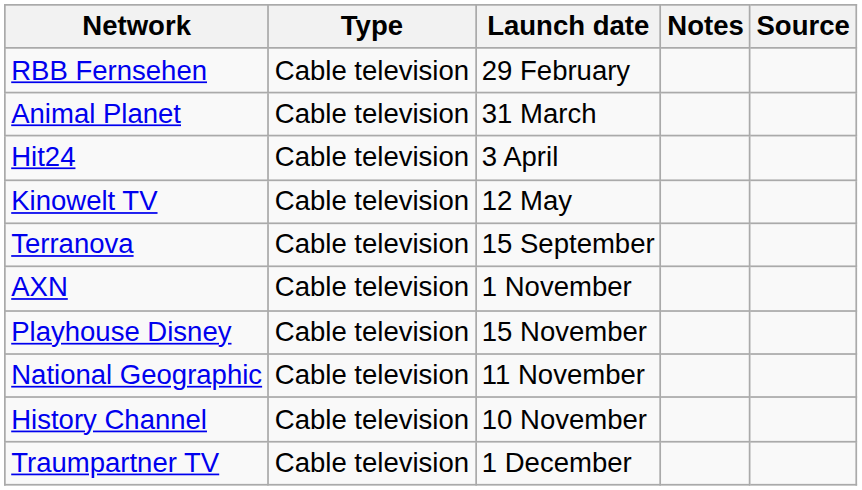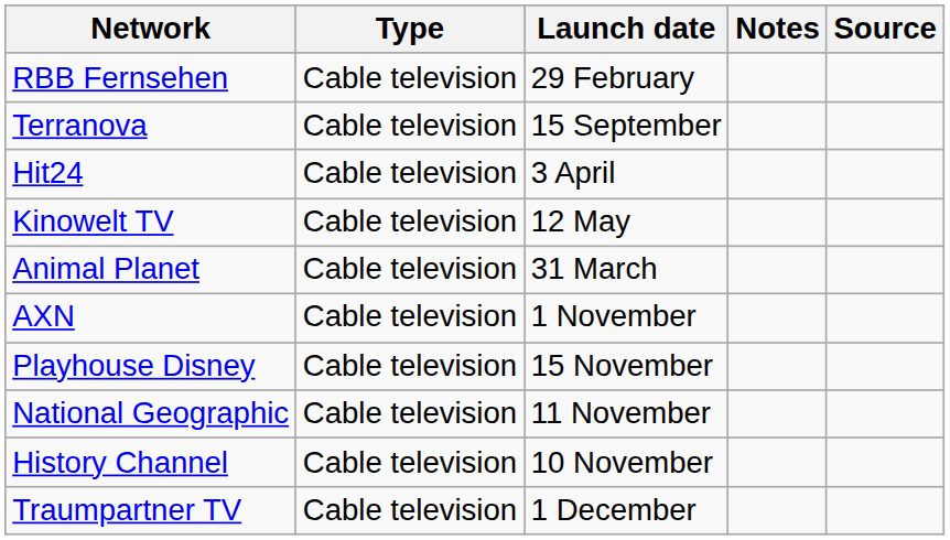 <table class="wikitable sortable">
 <tr>
 <th>Network</th>
 <th>Type</th>
 <th>Launch date</th>
 <th>Notes</th>
 <th>Source</th>
 </tr>
 <tr>
 <td><a href='#'>RBB Fernsehen</a></td>
 <td>Cable television</td>
 <td>29 February</td>
 <td></td>
 <td></td>
 </tr>
 <tr>
-<td><a href='#'>Animal Planet</a></td>
+<td><a href='#'>Terranova</a></td>
 <td>Cable television</td>
-<td>31 March</td>
+<td>15 September</td>
 <td></td>
 <td></td>
 </tr>
 <tr>
 <td><a href='#'>Hit24</a></td>
 <td>Cable television</td>
 <td>3 April</td>
 <td></td>
 <td></td>
 </tr>
 <tr>
 <td><a href='#'>Kinowelt TV</a></td>
 <td>Cable television</td>
 <td>12 May</td>
 <td></td>
 <td></td>
 </tr>
 <tr>
-<td><a href='#'>Terranova</a></td>
+<td><a href='#'>Animal Planet</a></td>
 <td>Cable television</td>
-<td>15 September</td>
+<td>31 March</td>
 <td></td>
 <td></td>
 </tr>
 <tr>
 <td><a href='#'>AXN</a></td>
 <td>Cable television</td>
 <td>1 November</td>
 <td></td>
 <td></td>
 </tr>
 <tr>
 <td><a href='#'>Playhouse Disney</a></td>
 <td>Cable television</td>
 <td>15 November</td>
 <td></td>
 <td></td>
 </tr>
 <tr>
 <td><a href='#'>National Geographic</a></td>
 <td>Cable television</td>
 <td>11 November</td>
 <td></td>
 <td></td>
 </tr>
 <tr>
 <td><a href='#'>History Channel</a></td>
 <td>Cable television</td>
 <td>10 November</td>
 <td></td>
 <td></td>
 </tr>
 <tr>
 <td><a href='#'>Traumpartner TV</a></td>
 <td>Cable television</td>
 <td>1 December</td>
 <td></td>
 <td></td>
 </tr>
 </table>
